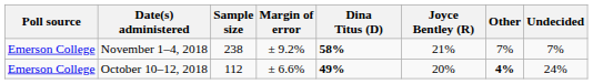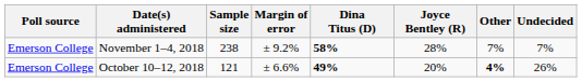 <table class="wikitable">
 <tr>
 <th>Poll source</th>
 <th>Date(s)<br>administered</th>
 <th>Sample<br>size</th>
 <th>Margin of<br>error</th>
 <th style="width:100px;">Dina<br>Titus (D)</th>
 <th style="width:100px;">Joyce<br>Bentley (R)</th>
 <th>Other</th>
 <th>Undecided</th>
 </tr>
 <tr>
 <td><a href='#'>Emerson College</a></td>
 <td align=center>November 1–4, 2018</td>
 <td align=center>238</td>
 <td align=center>± 9.2%</td>
 <td><strong>58%</strong></td>
-<td align=center>21%</td>
+<td align=center>28%</td>
 <td align=center>7%</td>
 <td align=center>7%</td>
 </tr>
 <tr>
 <td><a href='#'>Emerson College</a></td>
 <td align=center>October 10–12, 2018</td>
-<td align=center>112</td>
+<td align=center>121</td>
 <td align=center>± 6.6%</td>
 <td><strong>49%</strong></td>
 <td align=center>20%</td>
 <td align=center><strong>4%</strong></td>
-<td align=center>24%</td>
+<td align=center>26%</td>
 </tr>
 </table>
